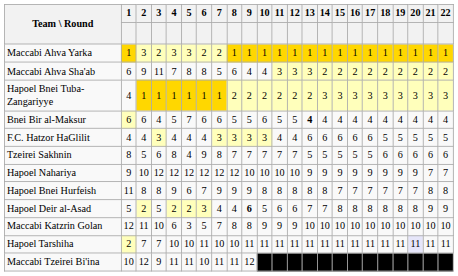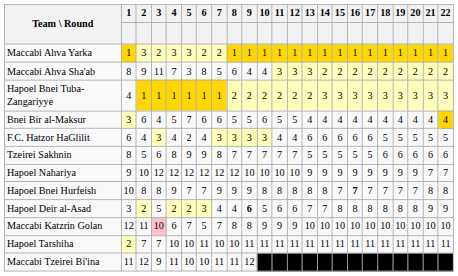 <table class="wikitable sortable" style="font-size: 74%; text-align:center;">
 <tr>
 <th rowspan="2" style="width:130px;">Team \ Round</th>
 <th align=center>1</th>
 <th align=center>2</th>
 <th align=center>3</th>
 <th align=center>4</th>
 <th align=center>5</th>
 <th align=center>6</th>
 <th align=center>7</th>
 <th align=center>8</th>
 <th align=center>9</th>
 <th align=center>10</th>
 <th align=center>11</th>
 <th align=center>12</th>
 <th align=center>13</th>
 <th align=center>14</th>
 <th align=center>15</th>
 <th align=center>16</th>
 <th align=center>17</th>
 <th align=center>18</th>
 <th align=center>19</th>
 <th align=center>20</th>
 <th align=center>21</th>
 <th align=center>22</th>
 </tr>
 <tr>
 <th style="text-align:center; height:20px;"></th>
 <th align=center></th>
 <th align=center></th>
 <th align=center></th>
 <th align=center></th>
 <th align=center></th>
 <th align=center></th>
 <th align=center></th>
 <th align=center></th>
 <th align=center></th>
 <th align=center></th>
 <th align=center></th>
 <th align=center></th>
 <th align=center></th>
 <th align=center></th>
 <th align=center></th>
 <th align=center></th>
 <th align=center></th>
 <th align=center></th>
 <th align=center></th>
 <th align=center></th>
 <th align=center></th>
 </tr>
 <tr>
 <td align=left>Maccabi Ahva Yarka</td>
 <td style=background:gold>1</td>
 <td style=background:#ffb>3</td>
 <td style=background:#ffb>2</td>
 <td style=background:#ffb>3</td>
 <td style=background:#ffb>3</td>
 <td style=background:#ffb>2</td>
 <td style=background:#ffb>2</td>
 <td style=background:gold>1</td>
 <td style=background:gold>1</td>
 <td style=background:gold>1</td>
 <td style=background:gold>1</td>
 <td style=background:gold>1</td>
 <td style=background:gold>1</td>
 <td style=background:gold>1</td>
 <td style=background:gold>1</td>
 <td style=background:gold>1</td>
 <td style=background:gold>1</td>
 <td style=background:gold>1</td>
 <td style=background:gold>1</td>
 <td style=background:gold>1</td>
 <td style=background:gold>1</td>
 <td style=background:gold>1</td>
 </tr>
 <tr>
 <td align=left>Maccabi Ahva Sha'ab</td>
-<td>6</td>
+<td>8</td>
 <td>9</td>
 <td>11</td>
 <td>7</td>
-<td>8</td>
+<td>3</td>
 <td>8</td>
 <td>5</td>
 <td>6</td>
 <td>4</td>
 <td>4</td>
 <td style=background:#ffb>3</td>
 <td style=background:#ffb>3</td>
 <td style=background:#ffb>3</td>
 <td style=background:#ffb>2</td>
 <td style=background:#ffb>2</td>
 <td style=background:#ffb>2</td>
 <td style=background:#ffb>2</td>
 <td style=background:#ffb>2</td>
 <td style=background:#ffb>2</td>
 <td style=background:#ffb>2</td>
 <td style=background:#ffb>2</td>
 <td style=background:#ffb>2</td>
 </tr>
 <tr>
 <td align=left>Hapoel Bnei Tuba-Zangariyye</td>
 <td>4</td>
 <td style=background:gold>1</td>
 <td style=background:gold>1</td>
 <td style=background:gold>1</td>
 <td style=background:gold>1</td>
 <td style=background:gold>1</td>
 <td style=background:gold>1</td>
 <td style=background:#ffb>2</td>
 <td style=background:#ffb>2</td>
 <td style=background:#ffb>2</td>
 <td style=background:#ffb>2</td>
 <td style=background:#ffb>2</td>
 <td style=background:#ffb>2</td>
 <td style=background:#ffb>3</td>
 <td style=background:#ffb>3</td>
 <td style=background:#ffb>3</td>
 <td style=background:#ffb>3</td>
 <td style=background:#ffb>3</td>
 <td style=background:#ffb>3</td>
 <td style=background:#ffb>3</td>
 <td style=background:#ffb>3</td>
 <td style=background:#ffb>3</td>
 </tr>
 <tr>
 <td align=left>Bnei Bir al-Maksur</td>
-<td style=background:#ffb>6</td>
+<td style=background:#ffb>3</td>
 <td>6</td>
 <td>4</td>
 <td>5</td>
 <td>7</td>
 <td>6</td>
 <td>6</td>
 <td>5</td>
 <td>5</td>
 <td>6</td>
 <td>5</td>
 <td>5</td>
-<td><strong>4</strong></td>
 <td>4</td>
 <td>4</td>
 <td>4</td>
 <td>4</td>
 <td>4</td>
 <td>4</td>
 <td>4</td>
 <td>4</td>
 <td>4</td>
+<td style="background: gold;">4</td>
 </tr>
 <tr>
 <td align=left>F.C. Hatzor HaGlilit</td>
-<td>4</td>
+<td>6</td>
 <td>4</td>
 <td style=background:#ffb>3</td>
 <td>4</td>
-<td>4</td>
+<td>2</td>
 <td>4</td>
 <td style=background:#ffb>3</td>
 <td style=background:#ffb>3</td>
 <td style=background:#ffb>3</td>
 <td style=background:#ffb>3</td>
 <td>4</td>
 <td>4</td>
 <td>6</td>
 <td>6</td>
 <td>6</td>
 <td>6</td>
 <td>6</td>
 <td>5</td>
 <td>5</td>
 <td>5</td>
 <td>5</td>
 <td>5</td>
 </tr>
 <tr>
 <td align=left>Tzeirei Sakhnin</td>
 <td>8</td>
 <td>5</td>
 <td>6</td>
 <td>8</td>
-<td>4</td>
+<td>9</td>
 <td>9</td>
 <td>8</td>
 <td>7</td>
 <td>7</td>
 <td>7</td>
 <td>7</td>
 <td>7</td>
 <td>5</td>
 <td>5</td>
 <td>5</td>
 <td>5</td>
 <td>5</td>
 <td>6</td>
 <td>6</td>
 <td>6</td>
 <td>6</td>
 <td>6</td>
 </tr>
 <tr>
 <td align=left>Hapoel Nahariya</td>
 <td>9</td>
 <td>10</td>
 <td>12</td>
 <td>12</td>
 <td>12</td>
 <td>12</td>
 <td>12</td>
 <td>12</td>
 <td>10</td>
 <td>10</td>
 <td>10</td>
 <td>10</td>
 <td>9</td>
 <td>9</td>
 <td>9</td>
 <td>9</td>
 <td>9</td>
 <td>9</td>
 <td>9</td>
 <td>9</td>
 <td>7</td>
 <td>7</td>
 </tr>
 <tr>
 <td align=left>Hapoel Bnei Hurfeish</td>
-<td>11</td>
+<td>10</td>
 <td>8</td>
 <td>8</td>
 <td>9</td>
-<td>6</td>
+<td>7</td>
 <td>7</td>
 <td>9</td>
 <td>9</td>
 <td>9</td>
 <td>8</td>
 <td>8</td>
 <td>8</td>
 <td>8</td>
 <td>8</td>
 <td>7</td>
-<td>7</td>
+<td><strong>7</strong></td>
 <td>7</td>
 <td>7</td>
 <td>7</td>
 <td>7</td>
 <td>8</td>
 <td>8</td>
 </tr>
 <tr>
 <td align=left>Hapoel Deir al-Asad</td>
-<td>5</td>
+<td>3</td>
 <td style=background:#ffb>2</td>
 <td>5</td>
 <td style=background:#ffb>2</td>
 <td style=background:#ffb>2</td>
 <td style=background:#ffb>3</td>
 <td>4</td>
 <td>4</td>
 <td><strong>6</strong></td>
 <td>5</td>
 <td>6</td>
 <td>6</td>
 <td>7</td>
 <td>7</td>
 <td>8</td>
 <td>8</td>
 <td>8</td>
 <td>8</td>
 <td>8</td>
 <td>8</td>
 <td>9</td>
 <td>9</td>
 </tr>
 <tr>
 <td align=left>Maccabi Katzrin Golan</td>
 <td>12</td>
 <td>11</td>
-<td>10</td>
+<td style="background: pink;">10</td>
 <td>6</td>
-<td>3</td>
+<td>7</td>
 <td>5</td>
 <td>7</td>
 <td>8</td>
 <td>8</td>
 <td>9</td>
 <td>9</td>
 <td>9</td>
 <td>10</td>
 <td>10</td>
 <td>10</td>
 <td>10</td>
 <td>10</td>
 <td>10</td>
 <td>10</td>
 <td>10</td>
 <td>10</td>
 <td>10</td>
 </tr>
 <tr>
 <td align=left>Hapoel Tarshiha</td>
 <td style=background:#ffb>2</td>
 <td>7</td>
 <td>7</td>
 <td>10</td>
 <td>10</td>
 <td>11</td>
 <td>10</td>
 <td>10</td>
 <td>11</td>
 <td>11</td>
 <td>11</td>
 <td>11</td>
 <td>11</td>
 <td>11</td>
 <td>11</td>
 <td>11</td>
 <td>11</td>
 <td>11</td>
 <td>11</td>
-<td style="background: lavender;">11</td>
+<td>11</td>
 <td>11</td>
 <td>11</td>
 </tr>
 <tr>
 <td align=left>Maccabi Tzeirei Bi'ina</td>
-<td>10</td>
+<td>11</td>
 <td>12</td>
 <td>9</td>
 <td>11</td>
-<td>11</td>
+<td>10</td>
 <td>10</td>
 <td>11</td>
 <td>11</td>
 <td>12</td>
 <td style=background:black>-</td>
 <td style=background:black>-</td>
 <td style=background:black>-</td>
 <td style=background:black>-</td>
 <td style=background:black>-</td>
 <td style=background:black>-</td>
 <td style=background:black>-</td>
 <td style=background:black>-</td>
 <td style=background:black>-</td>
 <td style=background:black>-</td>
 <td style=background:black>-</td>
 <td style=background:black>-</td>
 <td style=background:black>-</td>
 </tr>
 </table>
